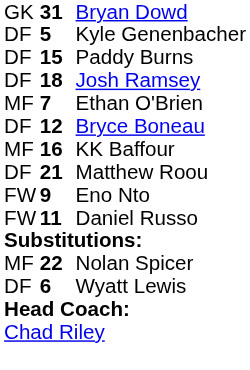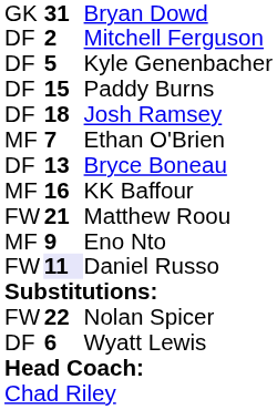 <table cellspacing="0" cellpadding="0" style="font-size:90%; margin:0.2em auto;">
 <tr>
 <th width="25"></th>
 <th width="25"></th>
 </tr>
 <tr>
 <td>GK</td>
 <td><strong>31</strong></td>
 <td> <a href='#'>Bryan Dowd</a></td>
+</tr>
+<tr>
+<td>DF</td>
+<td><strong>2</strong></td>
+<td> <a href='#'>Mitchell Ferguson</a></td>
+<td></td>
+<td></td>
 </tr>
 <tr>
 <td>DF</td>
 <td><strong>5</strong></td>
 <td> Kyle Genenbacher</td>
 </tr>
 <tr>
 <td>DF</td>
 <td><strong>15</strong></td>
 <td> Paddy Burns</td>
 </tr>
 <tr>
 <td>DF</td>
 <td><strong>18</strong></td>
 <td> <a href='#'>Josh Ramsey</a></td>
 </tr>
 <tr>
 <td>MF</td>
 <td><strong>7</strong></td>
 <td> Ethan O'Brien</td>
 <td></td>
 <td></td>
 </tr>
 <tr>
 <td>DF</td>
-<td><strong>12</strong></td>
+<td><strong>13</strong></td>
 <td> <a href='#'>Bryce Boneau</a></td>
 <td></td>
 <td></td>
 </tr>
 <tr>
 <td>MF</td>
 <td><strong>16</strong></td>
 <td> KK Baffour</td>
 <td></td>
 <td></td>
 </tr>
 <tr>
-<td>DF</td>
+<td>FW</td>
 <td><strong>21</strong></td>
 <td> Matthew Roou</td>
 <td></td>
 <td></td>
 </tr>
 <tr>
-<td>FW</td>
+<td>MF</td>
 <td><strong>9</strong></td>
 <td> Eno Nto</td>
 <td></td>
 <td></td>
 </tr>
 <tr>
 <td>FW</td>
-<td><strong>11</strong></td>
+<td style="background: lavender;"><strong>11</strong></td>
 <td> Daniel Russo</td>
 <td></td>
 <td></td>
 </tr>
 <tr>
 <td colspan=3><strong>Substitutions:</strong></td>
 </tr>
 <tr>
-<td>MF</td>
+<td>FW</td>
 <td><strong>22</strong></td>
 <td> Nolan Spicer</td>
 <td></td>
 <td></td>
 </tr>
 <tr>
 <td>DF</td>
 <td><strong>6</strong></td>
 <td> Wyatt Lewis</td>
 <td></td>
 <td></td>
 </tr>
 <tr>
 <td colspan=3><strong>Head Coach:</strong></td>
 </tr>
 <tr>
 <td colspan=4> <a href='#'>Chad Riley</a></td>
 </tr>
 </table>
